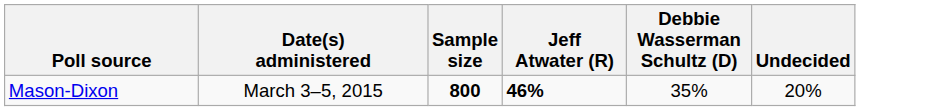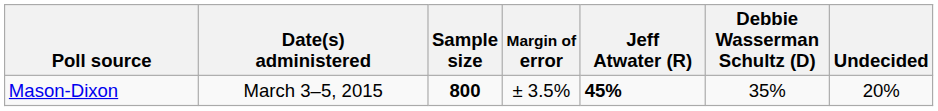 <table class="wikitable">
 <tr valign= bottom>
 <th style="width:160px;">Poll source</th>
 <th style="width:190px;">Date(s)<br>administered</th>
 <th class=small>Sample<br>size</th>
+<th><small>Margin of</small><br>error</th>
 <th style="width:100px;">Jeff<br>Atwater (R)</th>
 <th style="width:100px;">Debbie<br>Wasserman<br> Schultz (D)</th>
 <th>Undecided</th>
 </tr>
 <tr>
 <td><a href='#'>Mason-Dixon</a></td>
 <td align=center>March 3–5, 2015</td>
 <td align=center><strong>800</strong></td>
-<td><strong>46%</strong></td>
+<td align=center>± 3.5%</td>
+<td><strong>45%</strong></td>
 <td align=center>35%</td>
 <td align=center>20%</td>
 </tr>
 </table>
